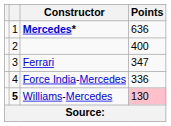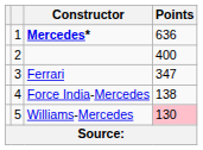 <table class="wikitable" style="font-size:85%">
 <tr>
 <th></th>
 <th></th>
 <th>Constructor</th>
 <th>Points</th>
 </tr>
 <tr>
 <td align="left"></td>
 <td align="center">1</td>
 <td> <strong><a href='#'>Mercedes</a>*</strong></td>
 <td>636</td>
 </tr>
 <tr>
 <td align="left"></td>
 <td align="center">2</td>
 <td></td>
 <td>400</td>
 </tr>
 <tr>
 <td align="left"></td>
 <td align="center">3</td>
 <td> <a href='#'>Ferrari</a></td>
 <td>347</td>
 </tr>
 <tr>
 <td align="left"></td>
 <td align="center">4</td>
 <td> <a href='#'>Force India</a>-<a href='#'>Mercedes</a></td>
-<td>336</td>
+<td>138</td>
 </tr>
 <tr>
 <td align="left"></td>
-<td align="center"><strong>5</strong></td>
+<td align="center">5</td>
 <td> <a href='#'>Williams</a>-<a href='#'>Mercedes</a></td>
 <td style="background: pink;">130</td>
 </tr>
 <tr>
 <th colspan=4>Source:</th>
 </tr>
 </table>
